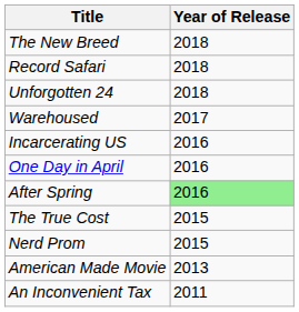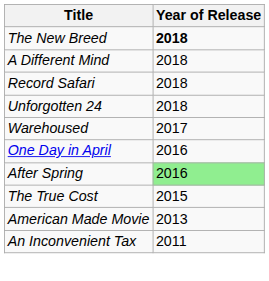 <table class="wikitable">
 <tr>
 <th>Title</th>
 <th>Year of Release</th>
 </tr>
 <tr>
 <td><em>The New Breed</em></td>
+<td><strong>2018</strong></td>
+</tr>
+<tr>
+<td><em>A Different Mind</em></td>
 <td>2018</td>
 </tr>
 <tr>
 <td><em>Record Safari</em></td>
 <td>2018</td>
 </tr>
 <tr>
 <td><em>Unforgotten 24</em></td>
 <td>2018</td>
 </tr>
 <tr>
 <td><em>Warehoused</em></td>
 <td>2017</td>
 </tr>
 <tr>
-<td><em>Incarcerating US</em></td>
-<td>2016</td>
-</tr>
-<tr>
 <td><em><a href='#'>One Day in April</a></em></td>
 <td>2016</td>
 </tr>
 <tr>
 <td><em>After Spring</em></td>
 <td style="background: lightgreen;">2016</td>
 </tr>
 <tr>
 <td><em>The True Cost</em></td>
 <td>2015</td>
 </tr>
 <tr>
-<td><em>Nerd Prom</em></td>
-<td>2015</td>
-</tr>
-<tr>
 <td><em>American Made Movie</em></td>
 <td>2013</td>
 </tr>
 <tr>
 <td><em>An Inconvenient Tax</em></td>
 <td>2011</td>
 </tr>
 </table>
